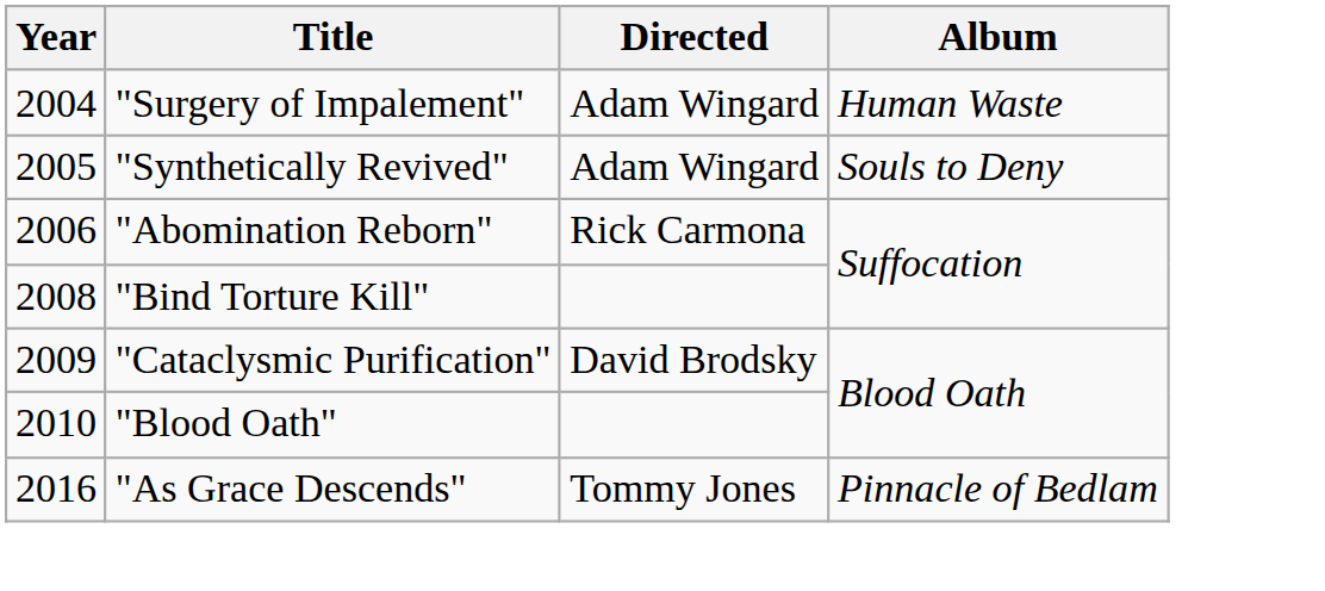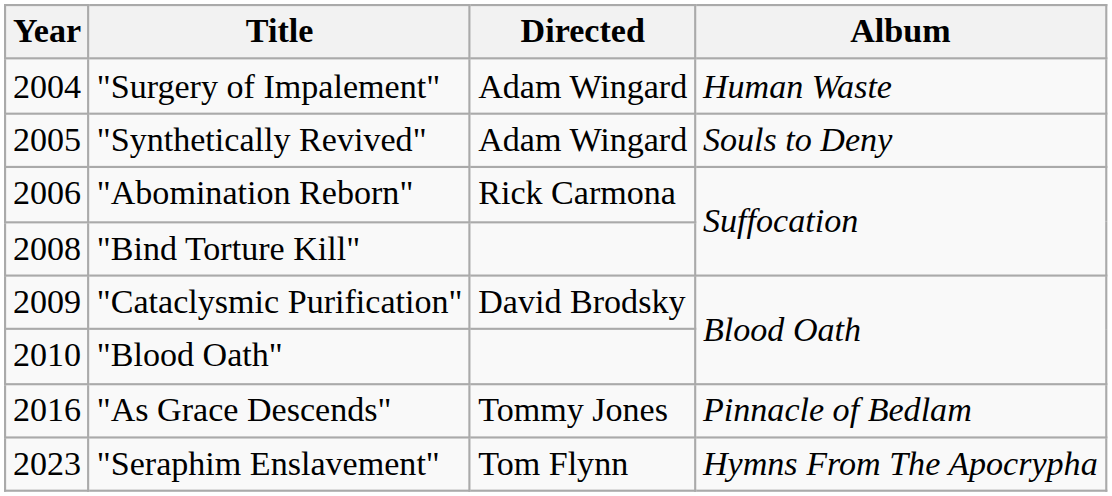 <table class="wikitable">
 <tr>
 <th>Year</th>
 <th>Title</th>
 <th>Directed</th>
 <th>Album</th>
 </tr>
 <tr>
 <td>2004</td>
 <td>"Surgery of Impalement"</td>
 <td>Adam Wingard</td>
 <td><em>Human Waste</em></td>
 </tr>
 <tr>
 <td>2005</td>
 <td>"Synthetically Revived"</td>
 <td>Adam Wingard</td>
 <td><em>Souls to Deny</em></td>
 </tr>
 <tr>
 <td>2006</td>
 <td>"Abomination Reborn"</td>
 <td>Rick Carmona</td>
 <td rowspan="2"><em>Suffocation</em></td>
 </tr>
 <tr>
 <td>2008</td>
 <td>"Bind Torture Kill"</td>
 <td></td>
 </tr>
 <tr>
 <td>2009</td>
 <td>"Cataclysmic Purification"</td>
 <td>David Brodsky</td>
 <td rowspan="2"><em>Blood Oath</em></td>
 </tr>
 <tr>
 <td>2010</td>
 <td>"Blood Oath"</td>
 </tr>
 <tr>
 <td>2016</td>
 <td>"As Grace Descends"</td>
 <td>Tommy Jones</td>
 <td><em>Pinnacle of Bedlam</em></td>
 </tr>
+<tr>
+<td>2023</td>
+<td>"Seraphim Enslavement"</td>
+<td>Tom Flynn</td>
+<td><em>Hymns From The Apocrypha</em></td>
+</tr>
 </table>
